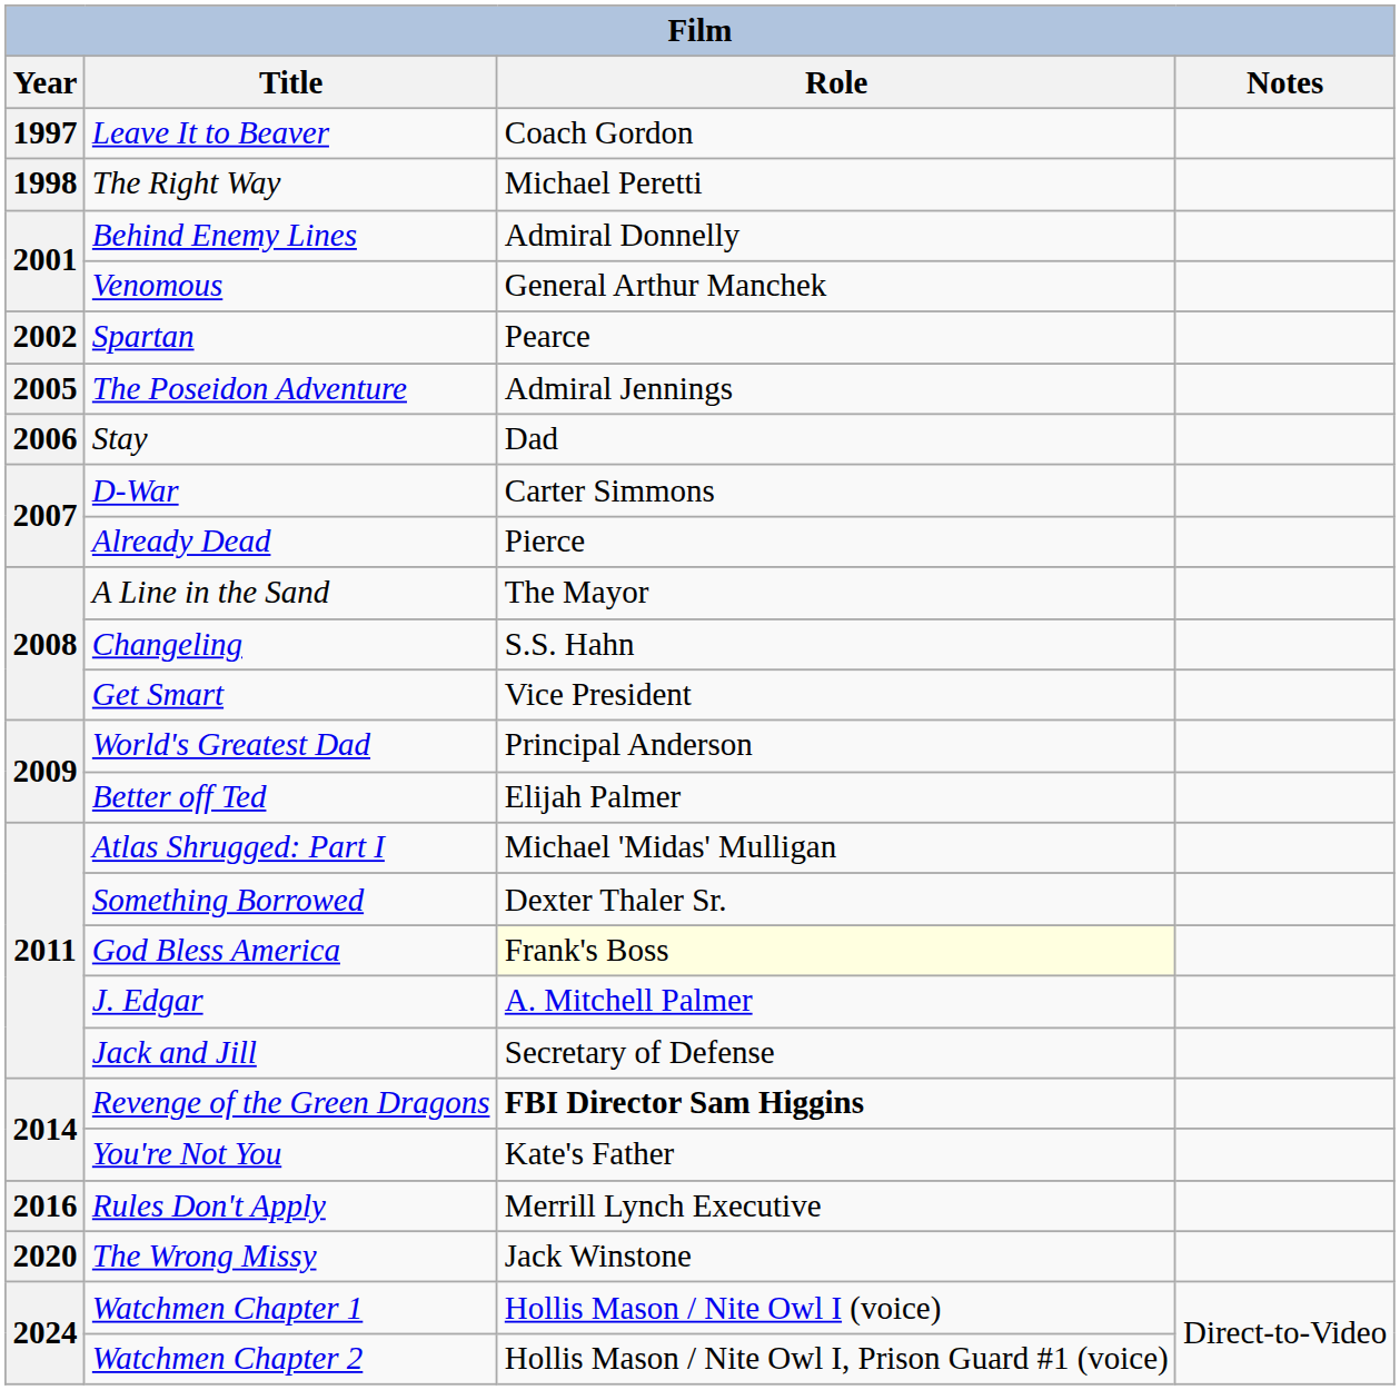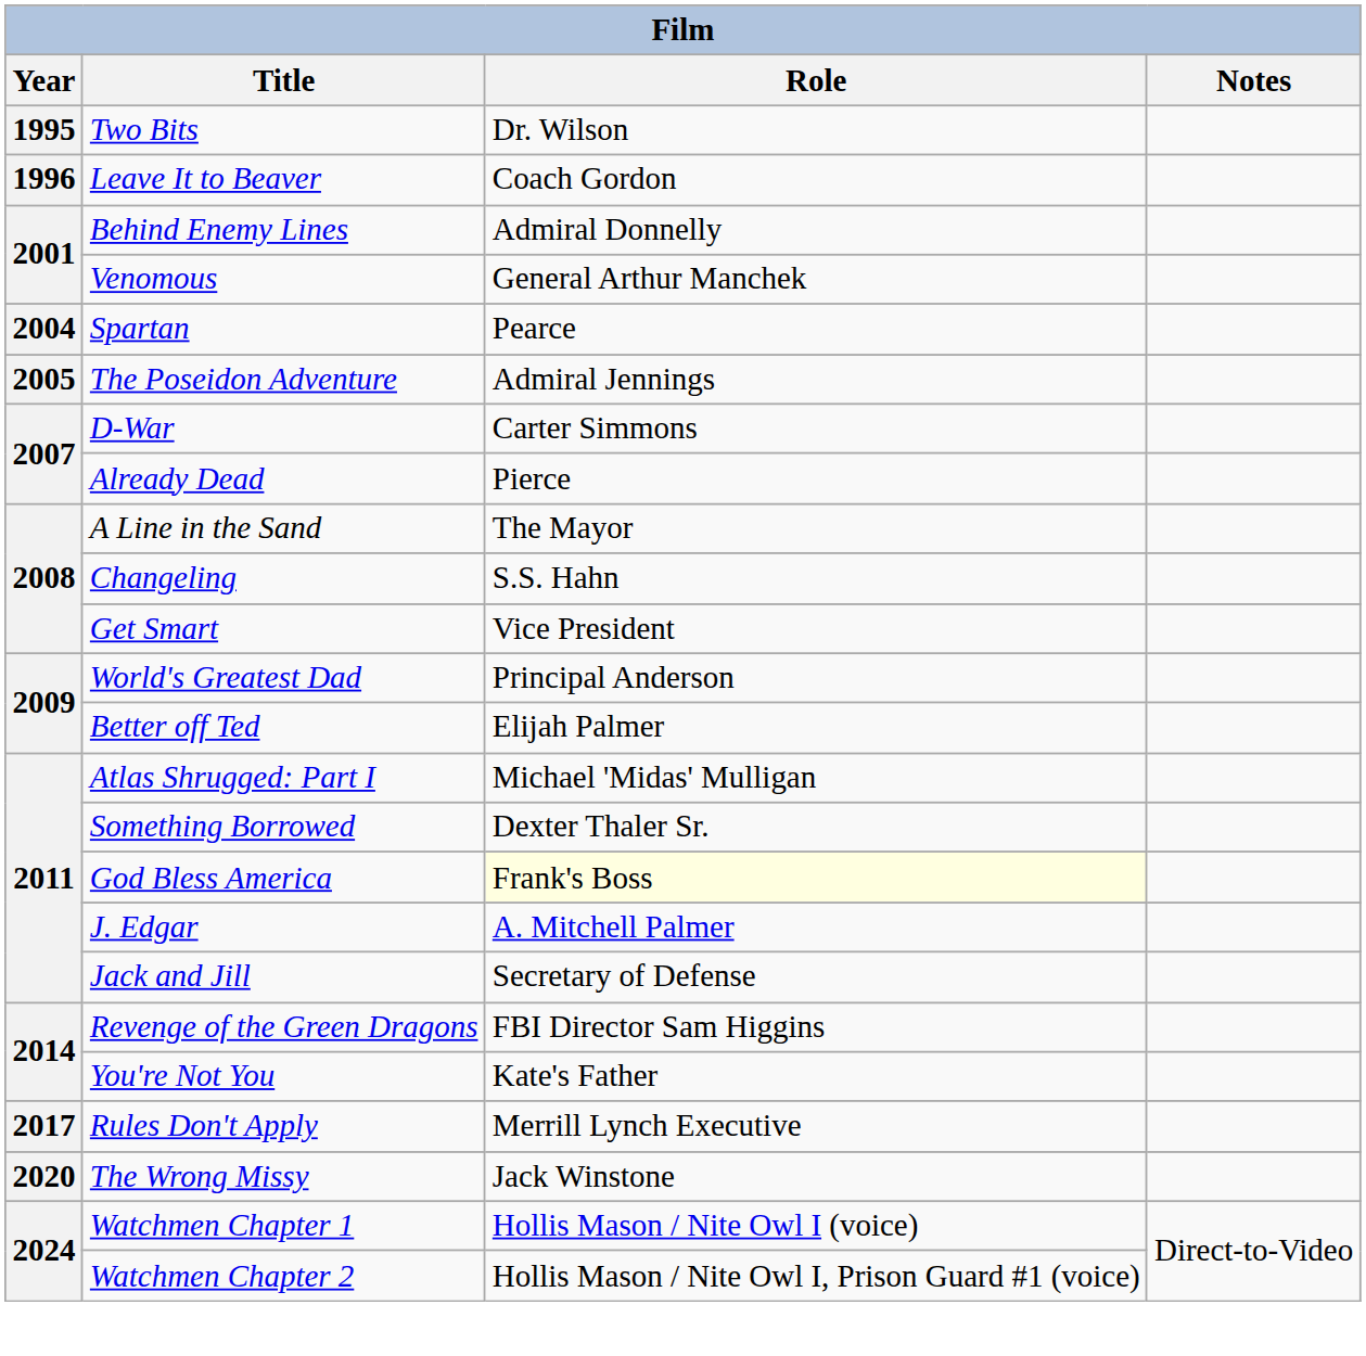 <table class="wikitable plainrowheaders">
 <tr>
 <th colspan="4" style="background: LightSteelBlue;">Film</th>
 </tr>
 <tr>
 <th scope="col">Year</th>
 <th scope="col">Title</th>
 <th scope="col">Role</th>
 <th scope="col">Notes</th>
 </tr>
 <tr>
-<th scope="row">1997</th>
-<td><em><a href='#'>Leave It to Beaver</a></em></td>
-<td>Coach Gordon</td>
+<th scope="row">1995</th>
+<td><em><a href='#'>Two Bits</a></em></td>
+<td>Dr. Wilson</td>
 <td></td>
 </tr>
 <tr>
-<th scope="row">1998</th>
-<td><em>The Right Way</em></td>
-<td>Michael Peretti</td>
+<th scope="row">1996</th>
+<td><em><a href='#'>Leave It to Beaver</a></em></td>
+<td>Coach Gordon</td>
 <td></td>
 </tr>
 <tr>
 <th scope="row" rowspan="2">2001</th>
 <td><em><a href='#'>Behind Enemy Lines</a></em></td>
 <td>Admiral Donnelly</td>
 <td></td>
 </tr>
 <tr>
 <td><em><a href='#'>Venomous</a></em></td>
 <td>General Arthur Manchek</td>
 <td></td>
 </tr>
 <tr>
-<th scope="row">2002</th>
+<th scope="row">2004</th>
 <td><em><a href='#'>Spartan</a></em></td>
 <td>Pearce</td>
 <td></td>
 </tr>
 <tr>
 <th scope="row">2005</th>
 <td><em> <a href='#'>The Poseidon Adventure</a></em></td>
 <td>Admiral Jennings</td>
-<td></td>
-</tr>
-<tr>
-<th scope="row">2006</th>
-<td><em>Stay</em></td>
-<td>Dad</td>
 <td></td>
 </tr>
 <tr>
 <th scope="row" rowspan="2">2007</th>
 <td><em><a href='#'>D-War</a></em></td>
 <td>Carter Simmons</td>
 <td></td>
 </tr>
 <tr>
 <td><em><a href='#'>Already Dead</a></em></td>
 <td>Pierce</td>
 <td></td>
 </tr>
 <tr>
 <th scope="row" rowspan="3">2008</th>
 <td><em>A Line in the Sand</em></td>
 <td>The Mayor</td>
 <td></td>
 </tr>
 <tr>
 <td><em><a href='#'>Changeling</a></em></td>
 <td>S.S. Hahn</td>
 <td></td>
 </tr>
 <tr>
 <td><em><a href='#'>Get Smart</a></em></td>
 <td>Vice President</td>
 <td></td>
 </tr>
 <tr>
 <th scope="row" rowspan="2">2009</th>
 <td><em><a href='#'>World's Greatest Dad</a></em></td>
 <td>Principal Anderson</td>
 <td></td>
 </tr>
 <tr>
 <td><em><a href='#'>Better off Ted</a></em></td>
 <td>Elijah Palmer</td>
 <td></td>
 </tr>
 <tr>
 <th scope="row" rowspan="5">2011</th>
 <td><em><a href='#'>Atlas Shrugged: Part I</a></em></td>
 <td>Michael 'Midas' Mulligan</td>
 <td></td>
 </tr>
 <tr>
 <td><em><a href='#'>Something Borrowed</a></em></td>
 <td>Dexter Thaler Sr.</td>
 <td></td>
 </tr>
 <tr>
 <td><em><a href='#'>God Bless America</a></em></td>
 <td style="background: lightyellow;">Frank's Boss</td>
 <td></td>
 </tr>
 <tr>
 <td><em><a href='#'>J. Edgar</a></em></td>
 <td><a href='#'>A. Mitchell Palmer</a></td>
 <td></td>
 </tr>
 <tr>
 <td><em><a href='#'>Jack and Jill</a></em></td>
 <td>Secretary of Defense</td>
 <td></td>
 </tr>
 <tr>
 <th scope="row" rowspan="2">2014</th>
 <td><em><a href='#'>Revenge of the Green Dragons</a></em></td>
-<td><strong>FBI Director Sam Higgins</strong></td>
+<td>FBI Director Sam Higgins</td>
 <td></td>
 </tr>
 <tr>
 <td><em><a href='#'>You're Not You</a></em></td>
 <td>Kate's Father</td>
 <td></td>
 </tr>
 <tr>
-<th scope="row">2016</th>
+<th scope="row">2017</th>
 <td><em><a href='#'>Rules Don't Apply</a></em></td>
 <td>Merrill Lynch Executive</td>
 <td></td>
 </tr>
 <tr>
 <th scope="row">2020</th>
 <td><em><a href='#'>The Wrong Missy</a></em></td>
 <td>Jack Winstone</td>
 <td></td>
 </tr>
 <tr>
 <th scope="row" rowspan="2">2024</th>
 <td><em><a href='#'>Watchmen Chapter 1</a></em></td>
 <td><a href='#'> Hollis Mason / Nite Owl I</a> (voice)</td>
 <td Rowspan="2">Direct-to-Video</td>
 </tr>
 <tr>
 <td><em><a href='#'>Watchmen Chapter 2</a></em></td>
 <td>Hollis Mason / Nite Owl I, Prison Guard #1 (voice)</td>
 </tr>
 </table>
